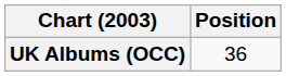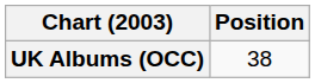 <table class="wikitable plainrowheaders" style="text-align:center">
 <tr>
 <th scope="col">Chart (2003)</th>
 <th scope="col">Position</th>
 </tr>
 <tr>
 <th scope="row">UK Albums (OCC)</th>
-<td>36</td>
+<td>38</td>
 </tr>
 </table>
